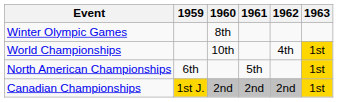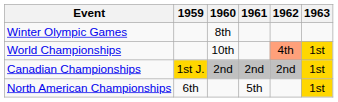 <table class="wikitable">
 <tr>
 <th>Event</th>
 <th>1959</th>
 <th>1960</th>
 <th>1961</th>
 <th>1962</th>
 <th>1963</th>
 </tr>
 <tr>
 <td><a href='#'>Winter Olympic Games</a></td>
 <td></td>
 <td align="center">8th</td>
 <td></td>
 <td></td>
 <td></td>
 </tr>
 <tr>
 <td><a href='#'>World Championships</a></td>
 <td></td>
 <td align="center">10th</td>
 <td></td>
-<td align="center">4th</td>
+<td align="center" style="background: lightsalmon;">4th</td>
+<td align="center" bgcolor="gold">1st</td>
+</tr>
+<tr>
+<td><a href='#'>Canadian Championships</a></td>
+<td align="center" bgcolor="gold">1st J.</td>
+<td align="center" bgcolor="silver">2nd</td>
+<td align="center" bgcolor="silver">2nd</td>
+<td align="center" bgcolor="silver">2nd</td>
 <td align="center" bgcolor="gold">1st</td>
 </tr>
 <tr>
 <td><a href='#'>North American Championships</a></td>
 <td align="center">6th</td>
 <td></td>
 <td align="center">5th</td>
 <td></td>
 <td align="center" bgcolor="gold">1st</td>
 </tr>
-<tr>
-<td><a href='#'>Canadian Championships</a></td>
-<td align="center" bgcolor="gold">1st J.</td>
-<td align="center" bgcolor="silver">2nd</td>
-<td align="center" bgcolor="silver">2nd</td>
-<td align="center" bgcolor="silver">2nd</td>
-<td align="center" bgcolor="gold">1st</td>
-</tr>
 </table>
